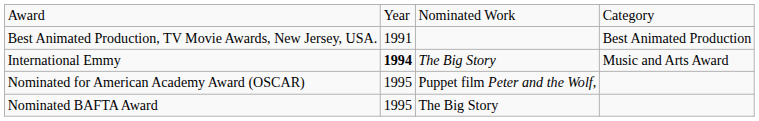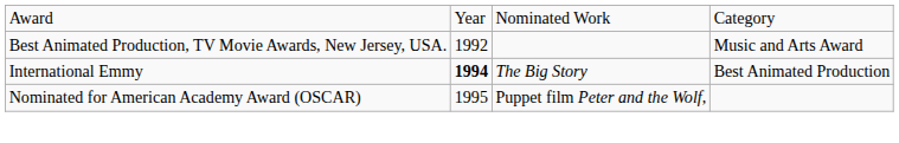 <table class="wikitable">
 <tr>
 <td>Award</td>
 <td>Year</td>
 <td>Nominated Work</td>
 <td>Category</td>
 </tr>
 <tr>
 <td>Best Animated  Production, TV Movie Awards, New Jersey, USA.</td>
-<td>1991</td>
+<td>1992</td>
 <td></td>
-<td>Best Animated  Production</td>
+<td>Music and Arts  Award</td>
 </tr>
 <tr>
 <td>International  Emmy</td>
 <td><strong>1994</strong></td>
 <td><em>The Big Story</em></td>
-<td>Music and Arts  Award</td>
+<td>Best Animated  Production</td>
 </tr>
 <tr>
 <td>Nominated for  American Academy Award (OSCAR)</td>
 <td>1995</td>
 <td>Puppet film <em>Peter  and the Wolf</em>,</td>
 <td></td>
 </tr>
-<tr>
-<td>Nominated BAFTA Award</td>
-<td>1995</td>
-<td>The Big Story</td>
-<td></td>
-</tr>
 </table>
